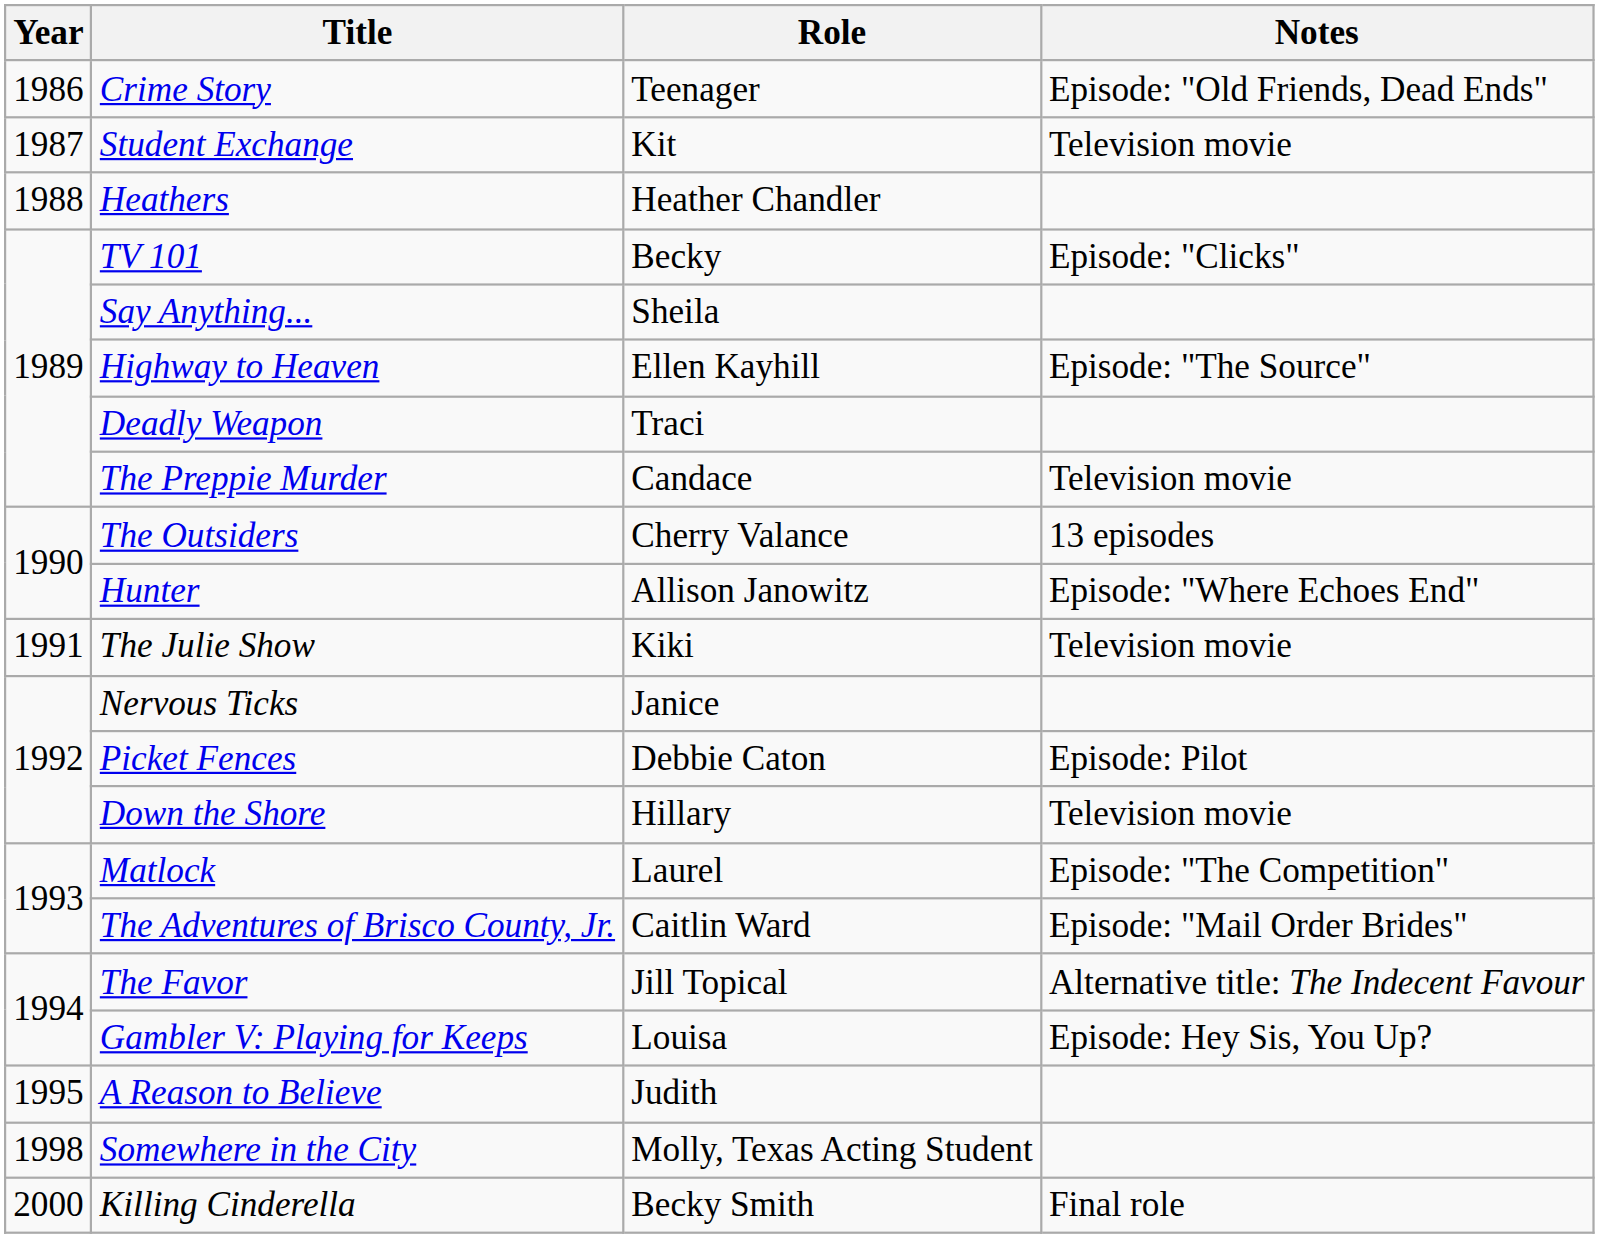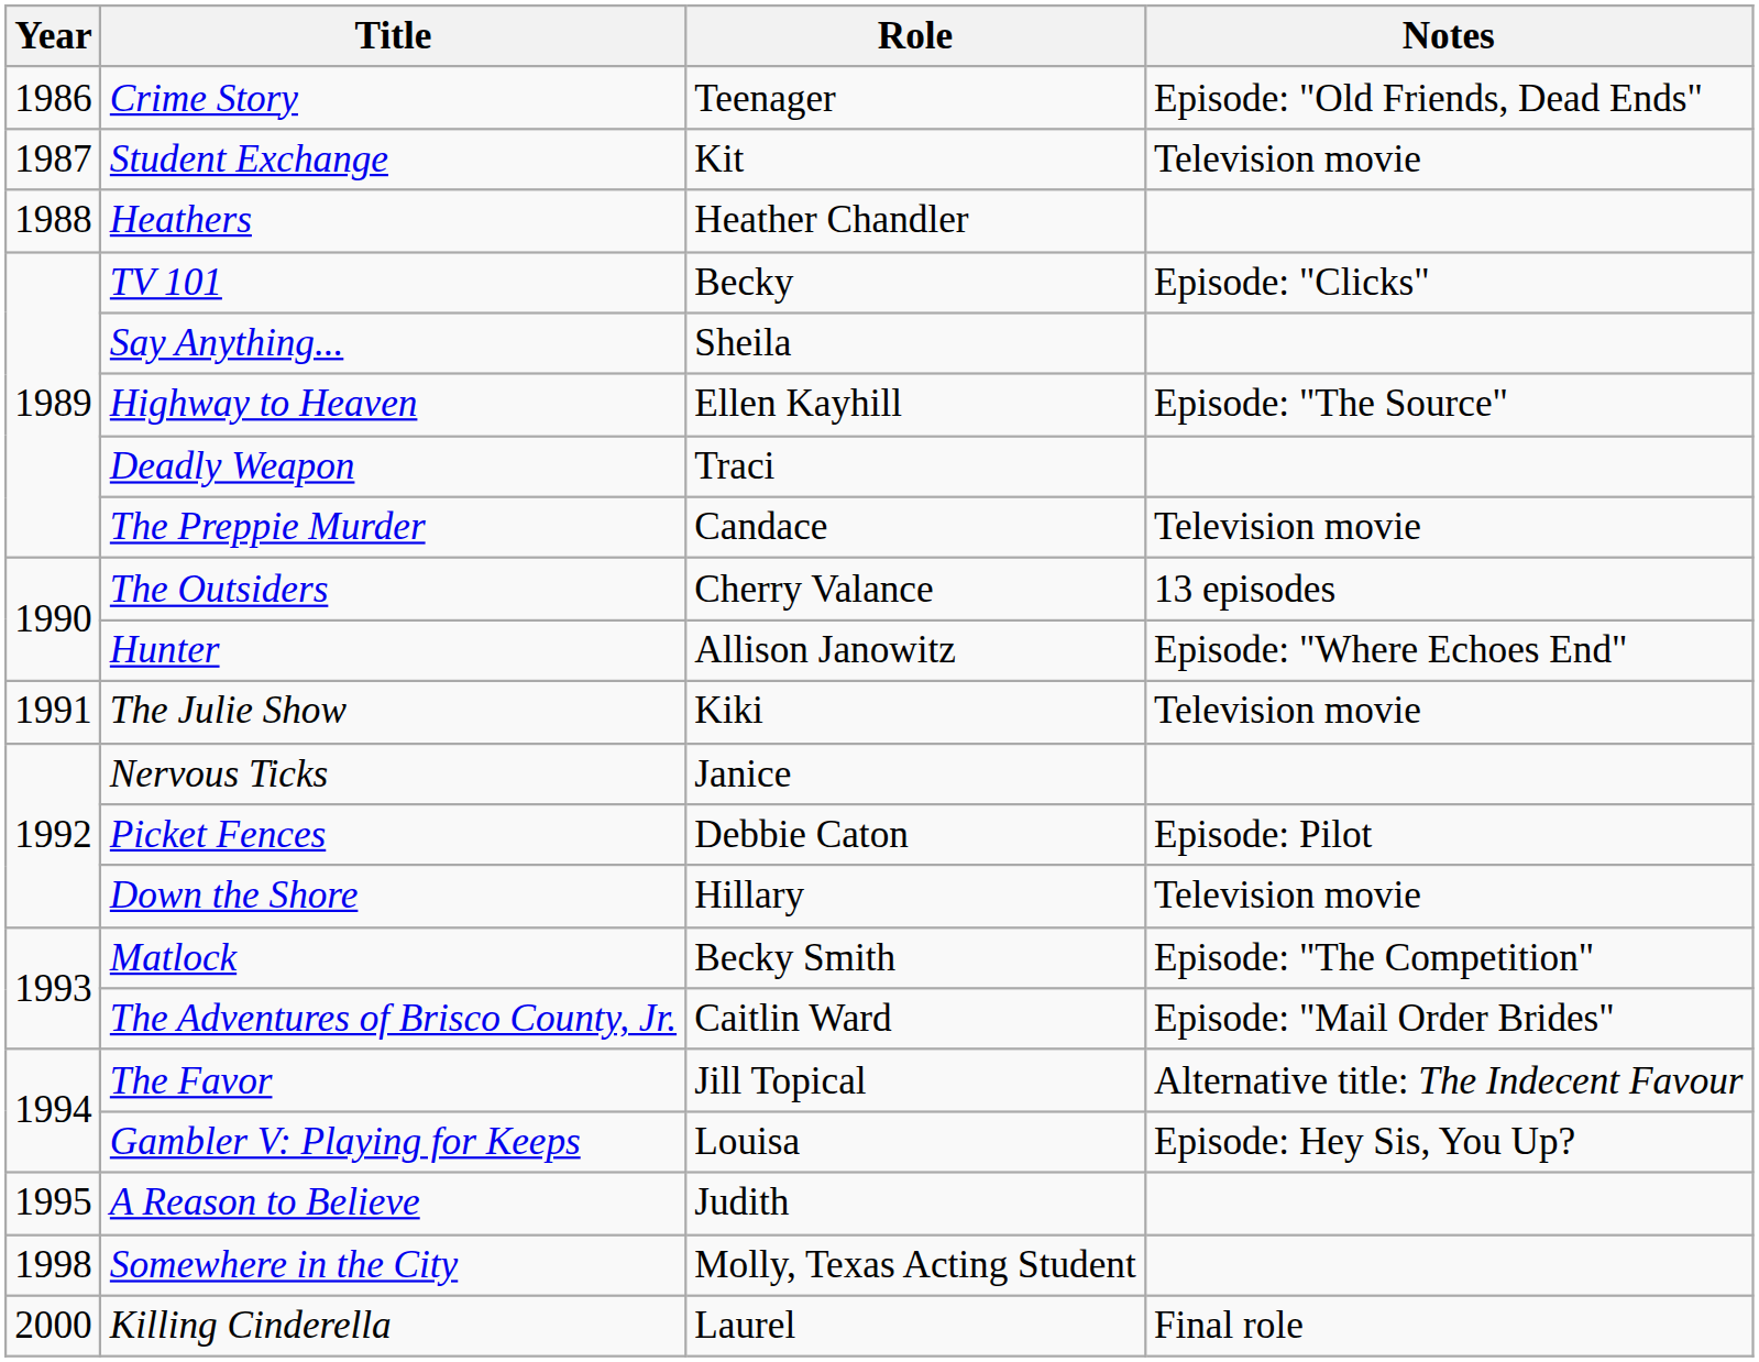 <table class="wikitable sortable">
 <tr>
 <th>Year</th>
 <th>Title</th>
 <th>Role</th>
 <th class="unsortable">Notes</th>
 </tr>
 <tr>
 <td>1986</td>
 <td><em><a href='#'>Crime Story</a></em></td>
 <td>Teenager</td>
 <td>Episode: "Old Friends, Dead Ends"</td>
 </tr>
 <tr>
 <td>1987</td>
 <td><em><a href='#'>Student Exchange</a></em></td>
 <td>Kit</td>
 <td>Television movie</td>
 </tr>
 <tr>
 <td>1988</td>
 <td><em><a href='#'>Heathers</a></em></td>
 <td>Heather Chandler</td>
 <td></td>
 </tr>
 <tr>
 <td rowspan="5">1989</td>
 <td><em><a href='#'>TV 101</a></em></td>
 <td>Becky</td>
 <td>Episode: "Clicks"</td>
 </tr>
 <tr>
 <td><em><a href='#'>Say Anything...</a></em></td>
 <td>Sheila</td>
 <td></td>
 </tr>
 <tr>
 <td><em><a href='#'>Highway to Heaven</a></em></td>
 <td>Ellen Kayhill</td>
 <td>Episode: "The Source"</td>
 </tr>
 <tr>
 <td><em><a href='#'>Deadly Weapon</a></em></td>
 <td>Traci</td>
 <td></td>
 </tr>
 <tr>
 <td><em><a href='#'>The Preppie Murder</a></em></td>
 <td>Candace</td>
 <td>Television movie</td>
 </tr>
 <tr>
 <td rowspan="2">1990</td>
 <td><em><a href='#'>The Outsiders</a></em></td>
 <td>Cherry Valance</td>
 <td>13 episodes</td>
 </tr>
 <tr>
 <td><em><a href='#'>Hunter</a></em></td>
 <td>Allison Janowitz</td>
 <td>Episode: "Where Echoes End"</td>
 </tr>
 <tr>
 <td>1991</td>
 <td><em>The Julie Show</em></td>
 <td>Kiki</td>
 <td>Television movie</td>
 </tr>
 <tr>
 <td rowspan="3">1992</td>
 <td><em>Nervous Ticks</em></td>
 <td>Janice</td>
 <td></td>
 </tr>
 <tr>
 <td><em><a href='#'>Picket Fences</a></em></td>
 <td>Debbie Caton</td>
 <td>Episode: Pilot</td>
 </tr>
 <tr>
 <td><em><a href='#'>Down the Shore</a></em></td>
 <td>Hillary</td>
 <td>Television movie</td>
 </tr>
 <tr>
 <td rowspan="2">1993</td>
 <td><em><a href='#'>Matlock</a></em></td>
-<td>Laurel</td>
+<td>Becky Smith</td>
 <td>Episode: "The Competition"</td>
 </tr>
 <tr>
 <td><em><a href='#'>The Adventures of Brisco County, Jr.</a></em></td>
 <td>Caitlin Ward</td>
 <td>Episode: "Mail Order Brides"</td>
 </tr>
 <tr>
 <td rowspan="2">1994</td>
 <td><em><a href='#'>The Favor</a></em></td>
 <td>Jill Topical</td>
 <td>Alternative title: <em>The Indecent Favour</em></td>
 </tr>
 <tr>
 <td><em><a href='#'>Gambler V: Playing for Keeps</a></em></td>
 <td>Louisa</td>
 <td>Episode: Hey Sis, You Up?</td>
 </tr>
 <tr>
 <td>1995</td>
 <td><em><a href='#'>A Reason to Believe</a></em></td>
 <td>Judith</td>
 <td></td>
 </tr>
 <tr>
 <td>1998</td>
 <td><em><a href='#'>Somewhere in the City</a></em></td>
 <td>Molly, Texas Acting Student</td>
 <td></td>
 </tr>
 <tr>
 <td>2000</td>
 <td><em>Killing Cinderella</em></td>
-<td>Becky Smith</td>
+<td>Laurel</td>
 <td>Final role</td>
 </tr>
 </table>
